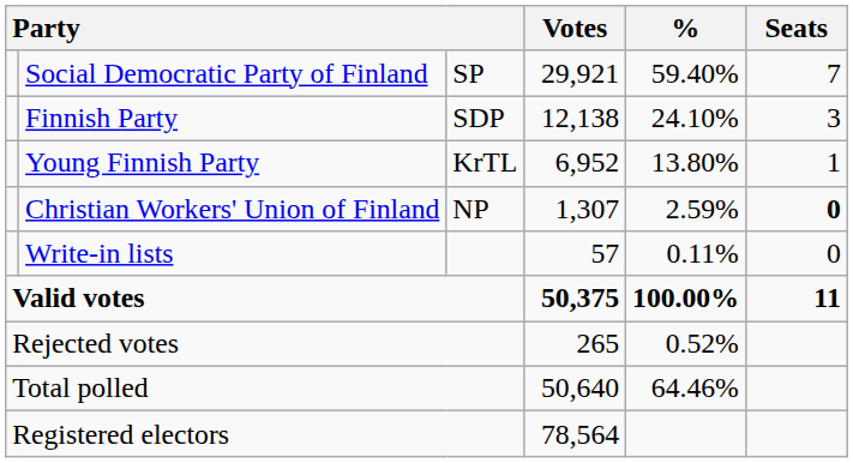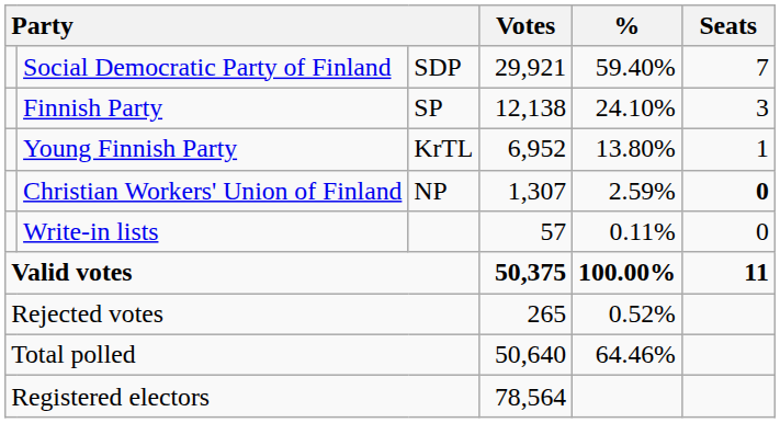 <table class="wikitable" border="1" style="text-align:right;">
 <tr>
 <th style="text-align:left;" colspan=3>Party</th>
 <th align=center width="50">Votes</th>
 <th align=center width="50">%</th>
 <th align=center width="50">Seats</th>
 </tr>
 <tr>
 <td></td>
 <td align=left style="white-space: nowrap;"><a href='#'>Social Democratic Party of Finland</a></td>
-<td align=left>SP</td>
+<td align=left>SDP</td>
 <td>29,921</td>
 <td>59.40%</td>
 <td>7</td>
 </tr>
 <tr>
 <td></td>
 <td align=left><a href='#'>Finnish Party</a></td>
-<td align=left>SDP</td>
+<td align=left>SP</td>
 <td>12,138</td>
 <td>24.10%</td>
 <td>3</td>
 </tr>
 <tr>
 <td></td>
 <td align=left><a href='#'>Young Finnish Party</a></td>
 <td align=left>KrTL</td>
 <td>6,952</td>
 <td>13.80%</td>
 <td>1</td>
 </tr>
 <tr>
 <td></td>
 <td align=left><a href='#'>Christian Workers' Union of Finland</a></td>
 <td align=left>NP</td>
 <td>1,307</td>
 <td>2.59%</td>
 <td><strong>0</strong></td>
 </tr>
 <tr>
 <td></td>
 <td align=left><a href='#'>Write-in lists</a></td>
 <td align=left></td>
 <td>57</td>
 <td>0.11%</td>
 <td>0</td>
 </tr>
 <tr style="font-weight:bold">
 <td align=left colspan=3>Valid votes</td>
 <td>50,375</td>
 <td>100.00%</td>
 <td>11</td>
 </tr>
 <tr>
 <td align=left colspan=3>Rejected votes</td>
 <td>265</td>
 <td>0.52%</td>
 <td></td>
 </tr>
 <tr>
 <td align=left colspan=3>Total polled</td>
 <td>50,640</td>
 <td>64.46%</td>
 <td></td>
 </tr>
 <tr>
 <td align=left colspan=3>Registered electors</td>
 <td>78,564</td>
 <td></td>
 <td></td>
 </tr>
 </table>
